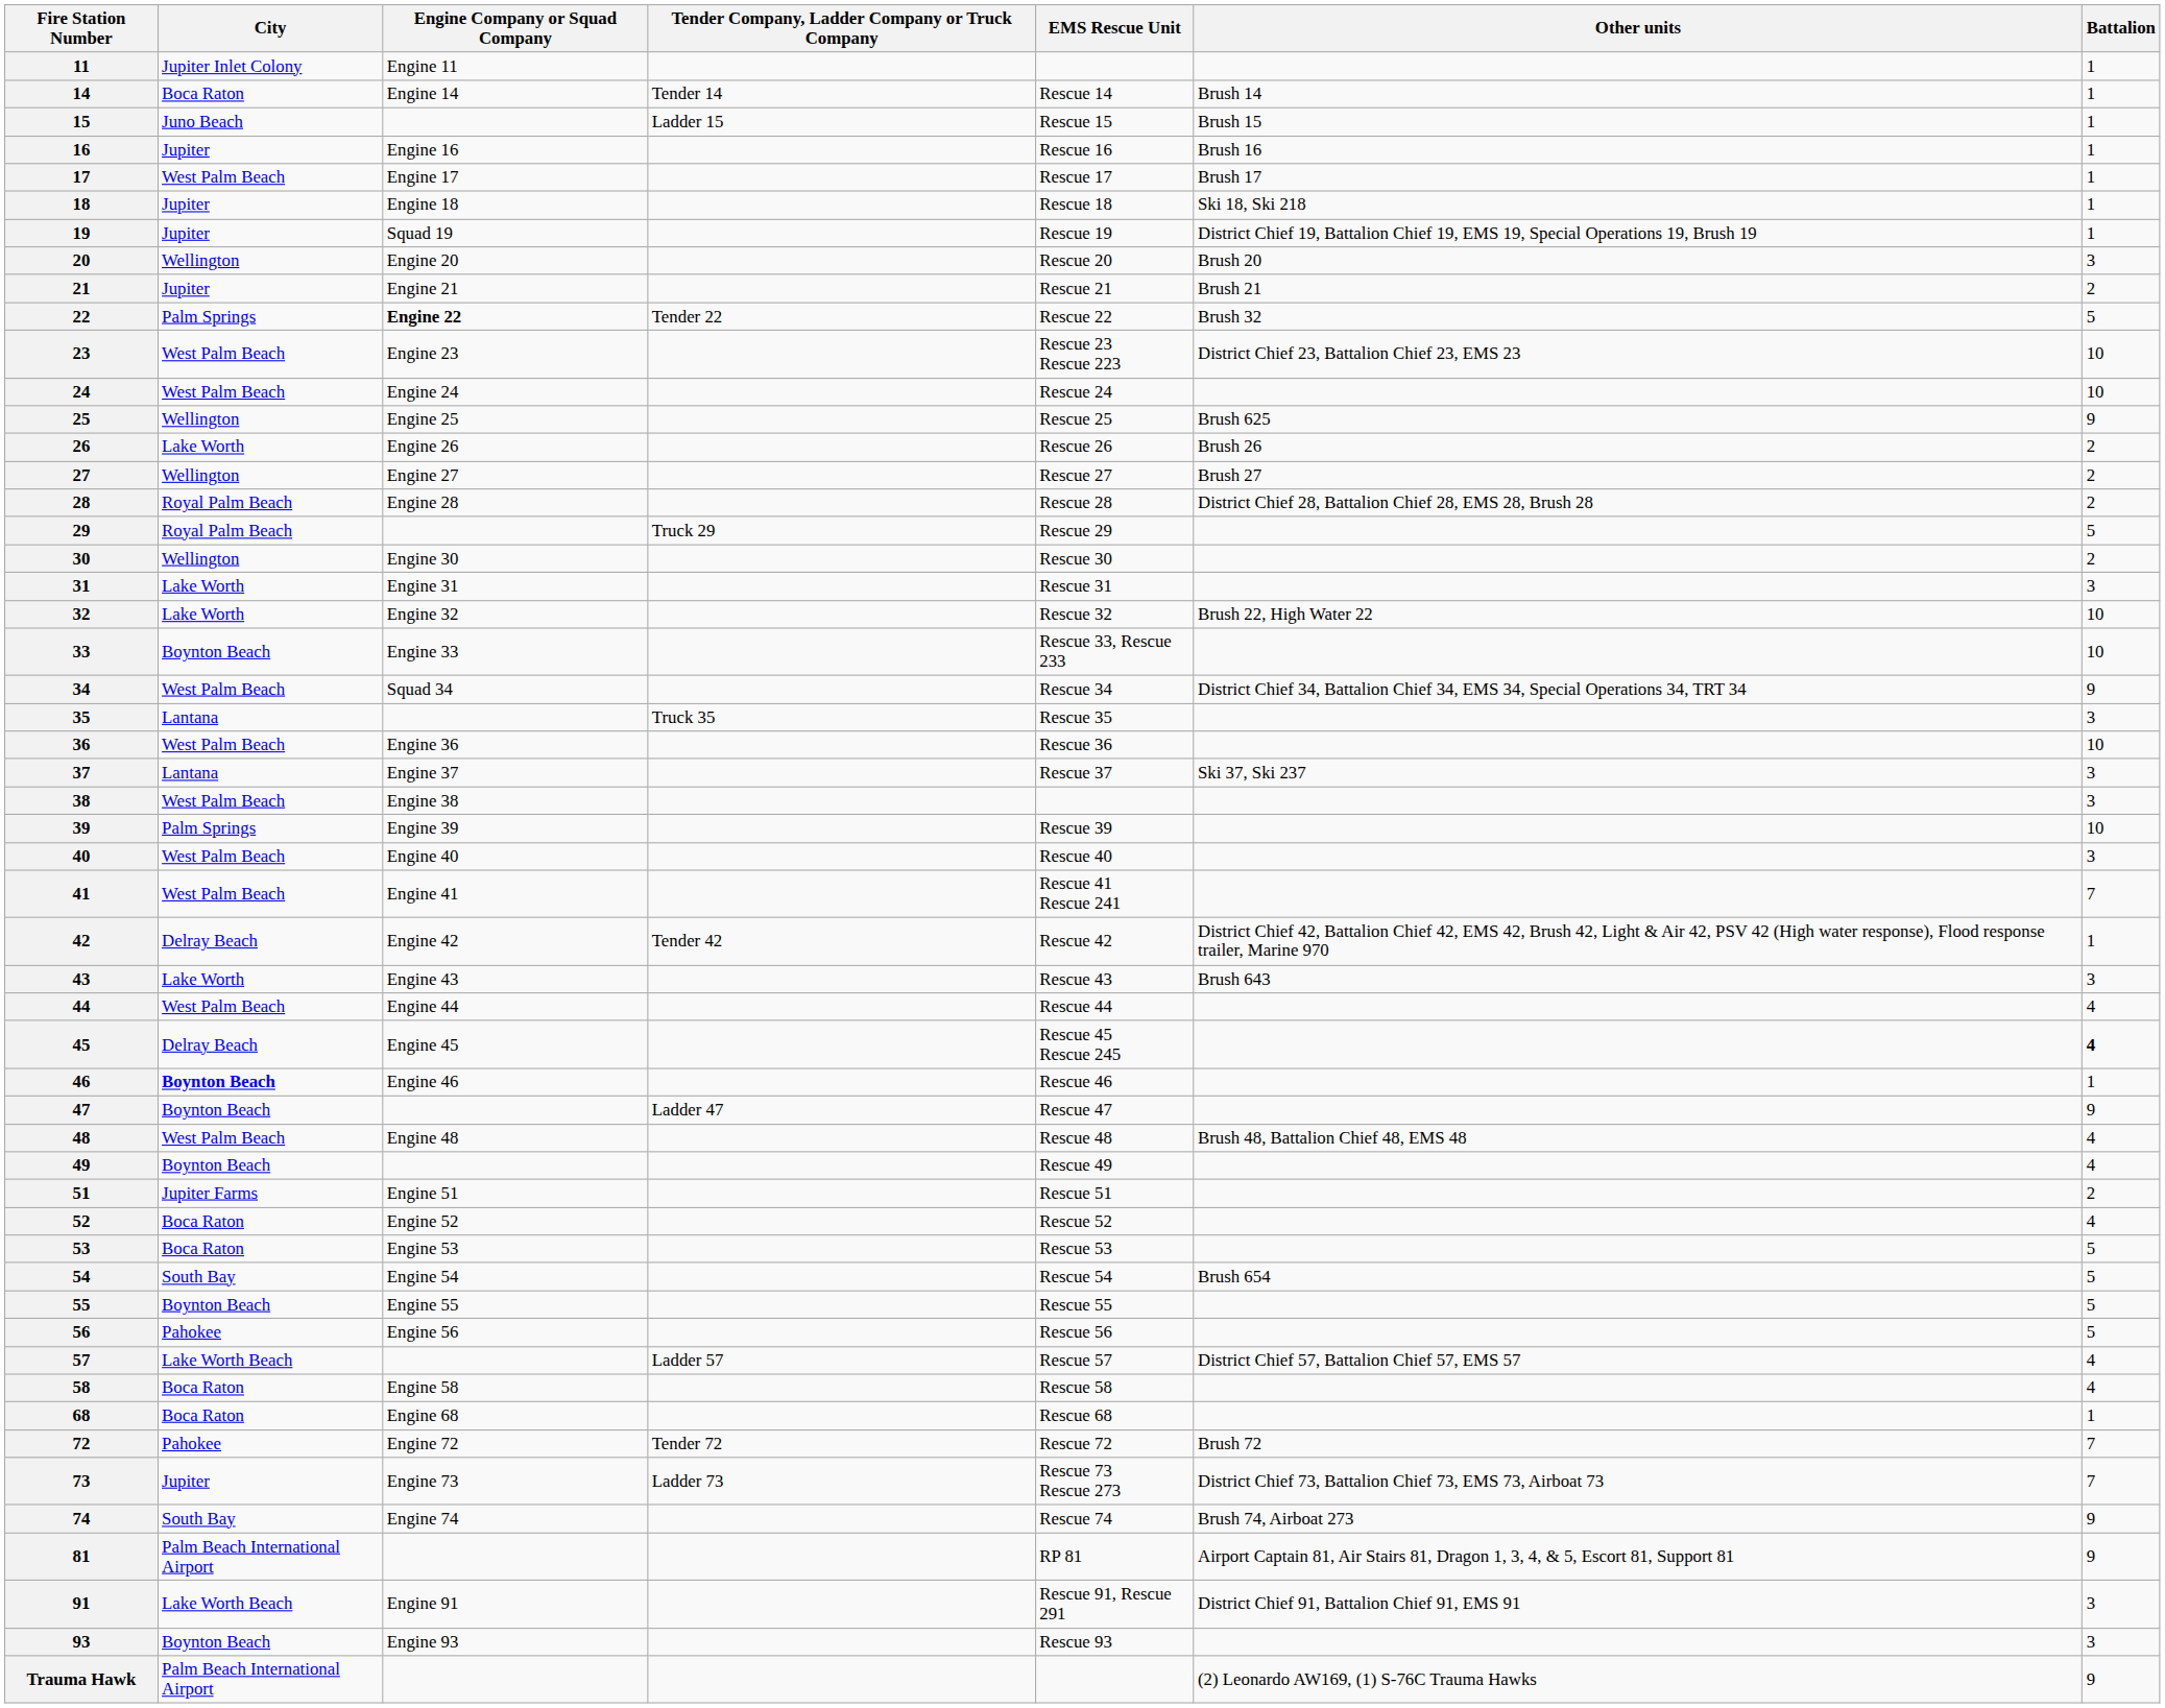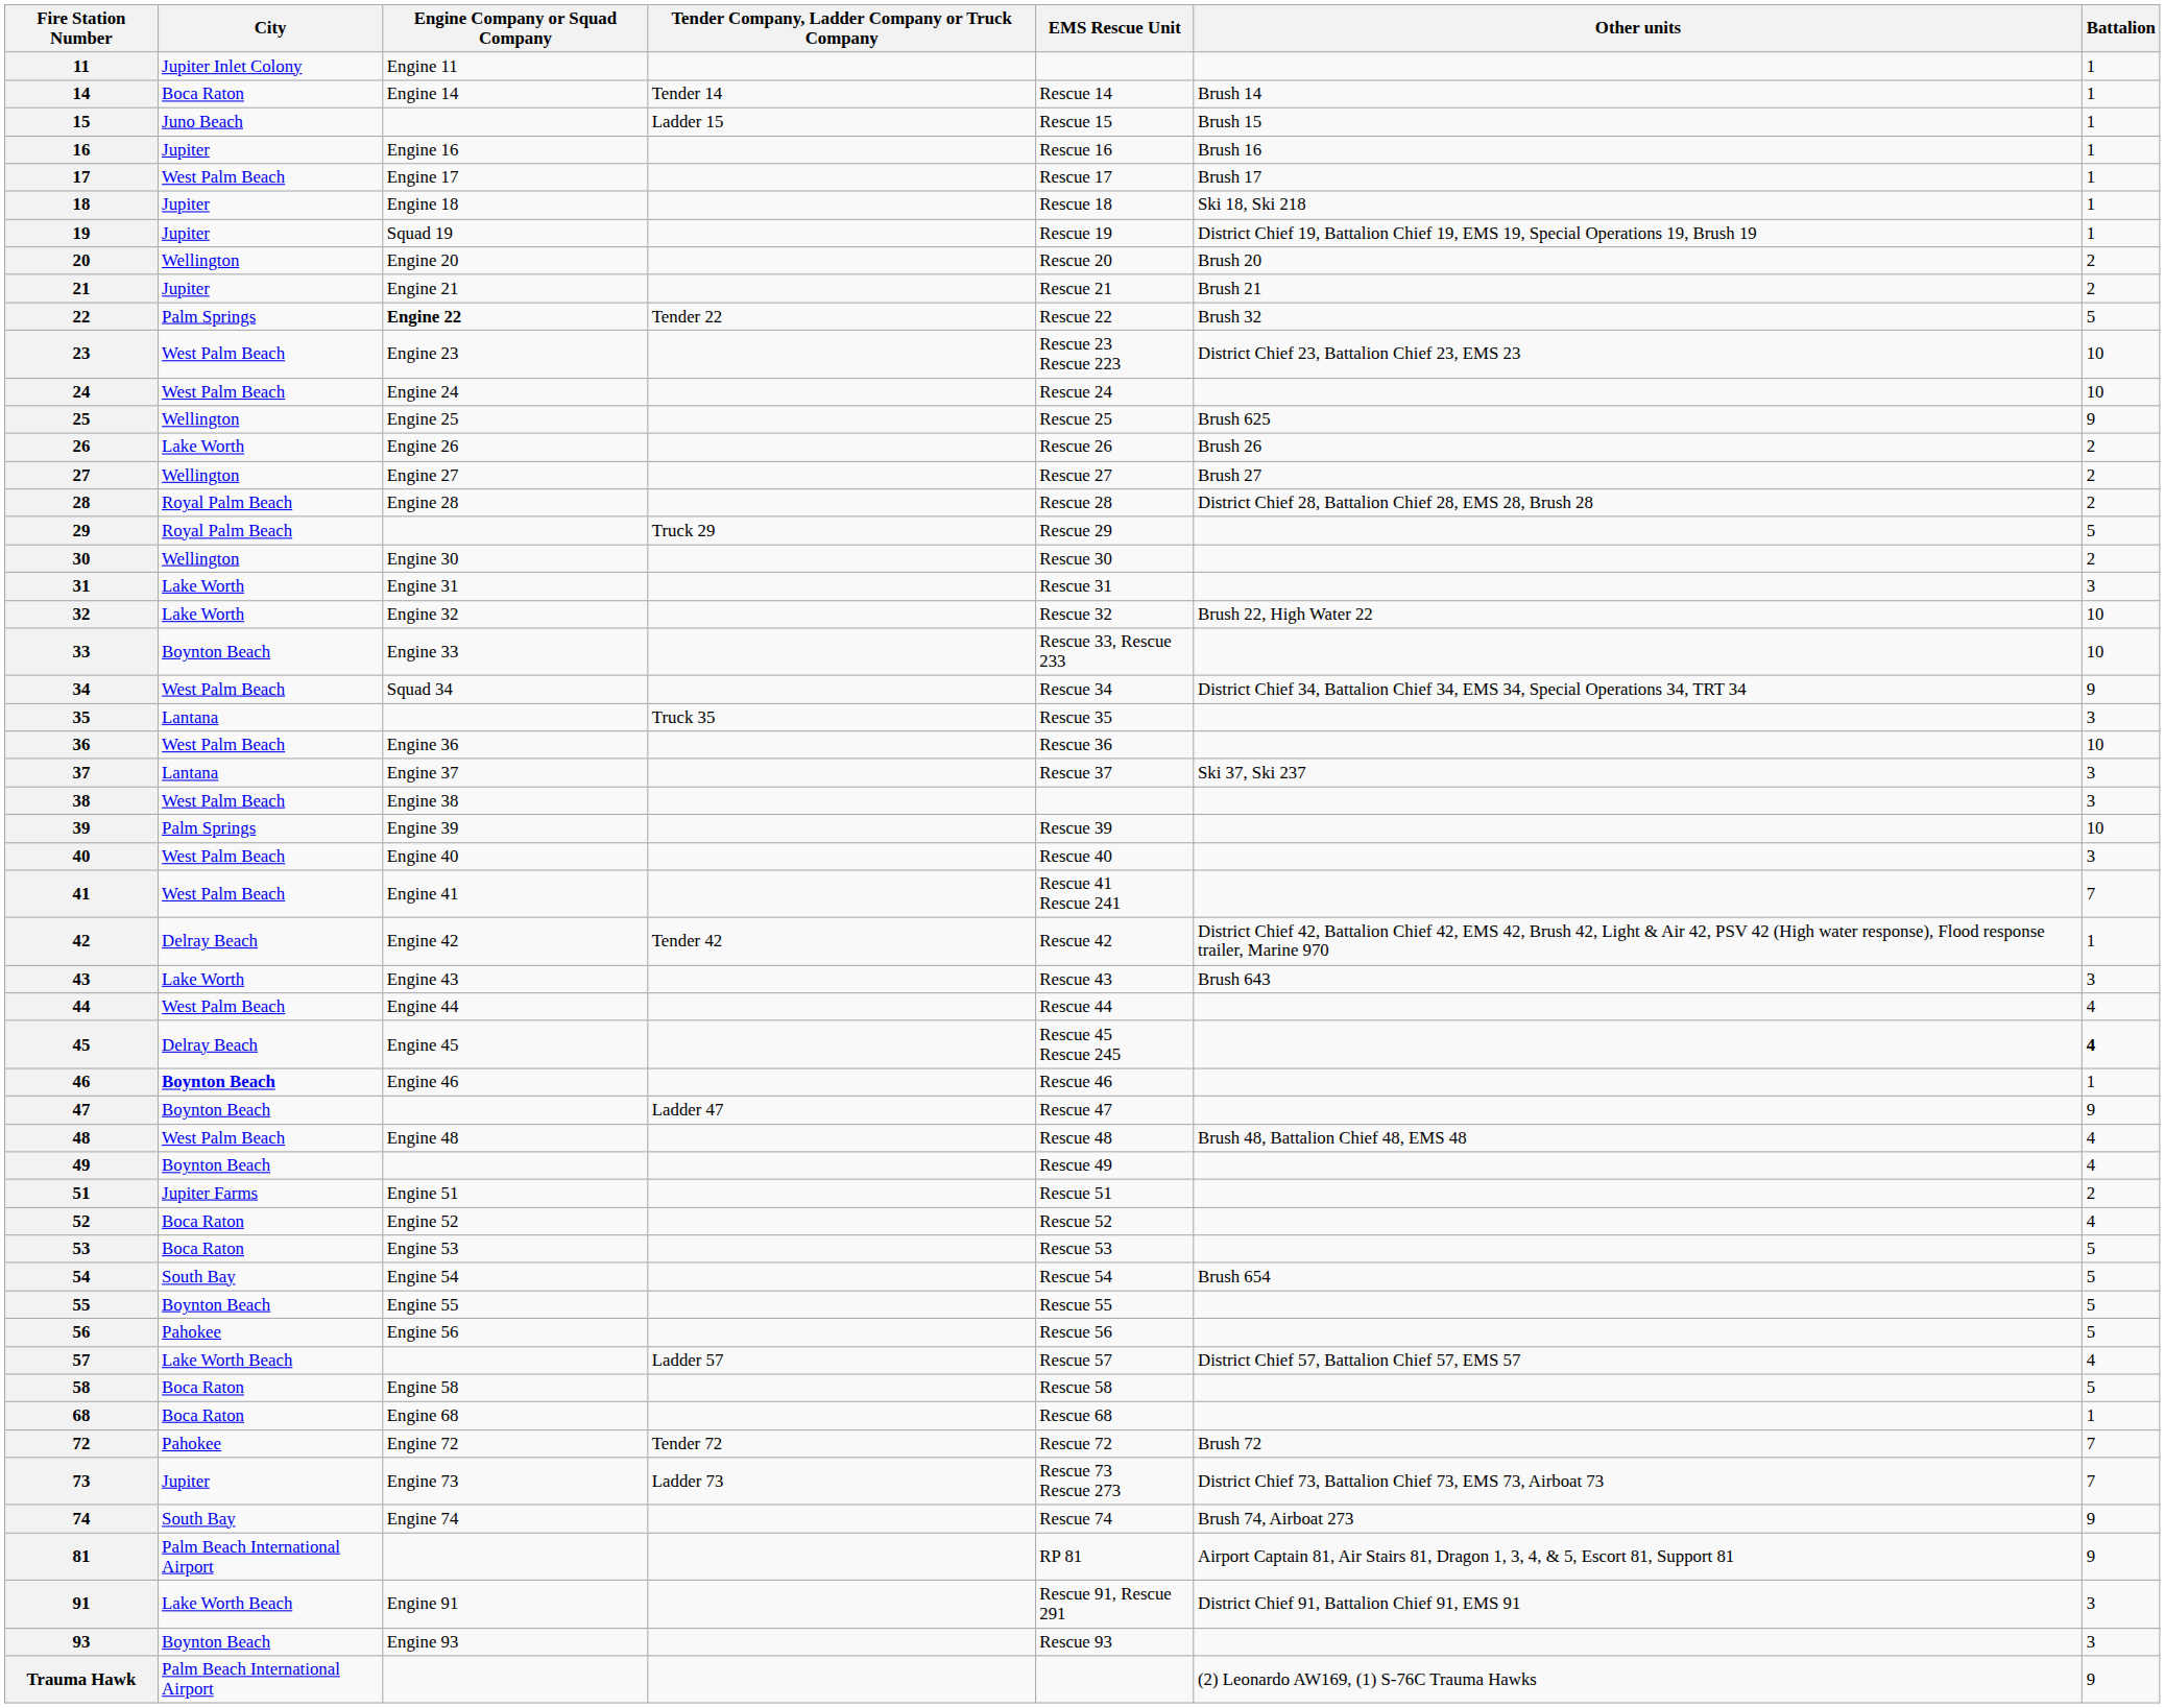 <table class="wikitable">
 <tr>
 <th>Fire Station Number</th>
 <th>City</th>
 <th>Engine Company or Squad Company</th>
 <th>Tender Company, Ladder Company or Truck Company</th>
 <th>EMS Rescue Unit</th>
 <th>Other units</th>
 <th>Battalion</th>
 </tr>
 <tr>
 <th>11</th>
 <td><a href='#'>Jupiter Inlet Colony</a></td>
 <td>Engine 11</td>
 <td></td>
 <td></td>
 <td></td>
 <td>1</td>
 </tr>
 <tr>
 <th>14</th>
 <td><a href='#'>Boca Raton</a></td>
 <td>Engine 14</td>
 <td>Tender 14</td>
 <td>Rescue 14</td>
 <td>Brush 14</td>
 <td>1</td>
 </tr>
 <tr>
 <th>15</th>
 <td><a href='#'>Juno Beach</a></td>
 <td></td>
 <td>Ladder 15</td>
 <td>Rescue 15</td>
 <td>Brush 15</td>
 <td>1</td>
 </tr>
 <tr>
 <th>16</th>
 <td><a href='#'>Jupiter</a></td>
 <td>Engine 16</td>
 <td></td>
 <td>Rescue 16</td>
 <td>Brush 16</td>
 <td>1</td>
 </tr>
 <tr>
 <th>17</th>
 <td><a href='#'>West Palm Beach</a></td>
 <td>Engine 17</td>
 <td></td>
 <td>Rescue 17</td>
 <td>Brush 17</td>
 <td>1</td>
 </tr>
 <tr>
 <th>18</th>
 <td><a href='#'>Jupiter</a></td>
 <td>Engine 18</td>
 <td></td>
 <td>Rescue 18</td>
 <td>Ski 18, Ski 218</td>
 <td>1</td>
 </tr>
 <tr>
 <th>19</th>
 <td><a href='#'>Jupiter</a></td>
 <td>Squad 19</td>
 <td></td>
 <td>Rescue 19</td>
 <td>District Chief 19, Battalion Chief 19, EMS 19, Special Operations 19, Brush 19</td>
 <td>1</td>
 </tr>
 <tr>
 <th>20</th>
 <td><a href='#'>Wellington</a></td>
 <td>Engine 20</td>
 <td></td>
 <td>Rescue 20</td>
 <td>Brush 20</td>
-<td>3</td>
+<td>2</td>
 </tr>
 <tr>
 <th>21</th>
 <td><a href='#'>Jupiter</a></td>
 <td>Engine 21</td>
 <td></td>
 <td>Rescue 21</td>
 <td>Brush 21</td>
 <td>2</td>
 </tr>
 <tr>
 <th>22</th>
 <td><a href='#'>Palm Springs</a></td>
 <td><strong>Engine 22</strong></td>
 <td>Tender 22</td>
 <td>Rescue 22</td>
 <td>Brush 32</td>
 <td>5</td>
 </tr>
 <tr>
 <th>23</th>
 <td><a href='#'>West Palm Beach</a></td>
 <td>Engine 23</td>
 <td></td>
 <td>Rescue 23<br>Rescue 223</td>
 <td>District Chief 23, Battalion Chief 23, EMS 23</td>
 <td>10</td>
 </tr>
 <tr>
 <th>24</th>
 <td><a href='#'>West Palm Beach</a></td>
 <td>Engine 24</td>
 <td></td>
 <td>Rescue 24</td>
 <td></td>
 <td>10</td>
 </tr>
 <tr>
 <th>25</th>
 <td><a href='#'>Wellington</a></td>
 <td>Engine 25</td>
 <td></td>
 <td>Rescue 25</td>
 <td>Brush 625</td>
 <td>9</td>
 </tr>
 <tr>
 <th>26</th>
 <td><a href='#'>Lake Worth</a></td>
 <td>Engine 26</td>
 <td></td>
 <td>Rescue 26</td>
 <td>Brush 26</td>
 <td>2</td>
 </tr>
 <tr>
 <th>27</th>
 <td><a href='#'>Wellington</a></td>
 <td>Engine 27</td>
 <td></td>
 <td>Rescue 27</td>
 <td>Brush 27</td>
 <td>2</td>
 </tr>
 <tr>
 <th>28</th>
 <td><a href='#'>Royal Palm Beach</a></td>
 <td>Engine 28</td>
 <td></td>
 <td>Rescue 28</td>
 <td>District Chief 28, Battalion Chief 28, EMS 28, Brush 28</td>
 <td>2</td>
 </tr>
 <tr>
 <th>29</th>
 <td><a href='#'>Royal Palm Beach</a></td>
 <td></td>
 <td>Truck 29</td>
 <td>Rescue 29</td>
 <td></td>
 <td>5</td>
 </tr>
 <tr>
 <th>30</th>
 <td><a href='#'>Wellington</a></td>
 <td>Engine 30</td>
 <td></td>
 <td>Rescue 30</td>
 <td></td>
 <td>2</td>
 </tr>
 <tr>
 <th>31</th>
 <td><a href='#'>Lake Worth</a></td>
 <td>Engine 31</td>
 <td></td>
 <td>Rescue 31</td>
 <td></td>
 <td>3</td>
 </tr>
 <tr>
 <th>32</th>
 <td><a href='#'>Lake Worth</a></td>
 <td>Engine 32</td>
 <td></td>
 <td>Rescue 32</td>
 <td>Brush 22, High Water 22</td>
 <td>10</td>
 </tr>
 <tr>
 <th>33</th>
 <td><a href='#'>Boynton Beach</a></td>
 <td>Engine 33</td>
 <td></td>
 <td>Rescue 33, Rescue 233</td>
 <td></td>
 <td>10</td>
 </tr>
 <tr>
 <th>34</th>
 <td><a href='#'>West Palm Beach</a></td>
 <td>Squad 34</td>
 <td></td>
 <td>Rescue 34</td>
 <td>District Chief 34, Battalion Chief 34, EMS 34, Special Operations 34, TRT 34</td>
 <td>9</td>
 </tr>
 <tr>
 <th>35</th>
 <td><a href='#'>Lantana</a></td>
 <td></td>
 <td>Truck 35</td>
 <td>Rescue 35</td>
 <td></td>
 <td>3</td>
 </tr>
 <tr>
 <th>36</th>
 <td><a href='#'>West Palm Beach</a></td>
 <td>Engine 36</td>
 <td></td>
 <td>Rescue 36</td>
 <td></td>
 <td>10</td>
 </tr>
 <tr>
 <th>37</th>
 <td><a href='#'>Lantana</a></td>
 <td>Engine 37</td>
 <td></td>
 <td>Rescue 37</td>
 <td>Ski 37, Ski 237</td>
 <td>3</td>
 </tr>
 <tr>
 <th>38</th>
 <td><a href='#'>West Palm Beach</a></td>
 <td>Engine 38</td>
 <td></td>
 <td></td>
 <td></td>
 <td>3</td>
 </tr>
 <tr>
 <th>39</th>
 <td><a href='#'>Palm Springs</a></td>
 <td>Engine 39</td>
 <td></td>
 <td>Rescue 39</td>
 <td></td>
 <td>10</td>
 </tr>
 <tr>
 <th>40</th>
 <td><a href='#'>West Palm Beach</a></td>
 <td>Engine 40</td>
 <td></td>
 <td>Rescue 40</td>
 <td></td>
 <td>3</td>
 </tr>
 <tr>
 <th>41</th>
 <td><a href='#'>West Palm Beach</a></td>
 <td>Engine 41</td>
 <td></td>
 <td>Rescue 41<br>Rescue 241</td>
 <td></td>
 <td>7</td>
 </tr>
 <tr>
 <th>42</th>
 <td><a href='#'>Delray Beach</a></td>
 <td>Engine 42</td>
 <td>Tender 42</td>
 <td>Rescue 42</td>
 <td>District Chief 42, Battalion Chief 42, EMS 42, Brush 42, Light & Air 42, PSV 42 (High water response), Flood response trailer, Marine 970</td>
 <td>1</td>
 </tr>
 <tr>
 <th>43</th>
 <td><a href='#'>Lake Worth</a></td>
 <td>Engine 43</td>
 <td></td>
 <td>Rescue 43</td>
 <td>Brush 643</td>
 <td>3</td>
 </tr>
 <tr>
 <th>44</th>
 <td><a href='#'>West Palm Beach</a></td>
 <td>Engine 44</td>
 <td></td>
 <td>Rescue 44</td>
 <td></td>
 <td>4</td>
 </tr>
 <tr>
 <th>45</th>
 <td><a href='#'>Delray Beach</a></td>
 <td>Engine 45</td>
 <td></td>
 <td>Rescue 45<br>Rescue 245</td>
 <td></td>
 <td><strong>4</strong></td>
 </tr>
 <tr>
 <th>46</th>
 <td><strong><a href='#'>Boynton Beach</a></strong></td>
 <td>Engine 46</td>
 <td></td>
 <td>Rescue 46</td>
 <td></td>
 <td>1</td>
 </tr>
 <tr>
 <th>47</th>
 <td><a href='#'>Boynton Beach</a></td>
 <td></td>
 <td>Ladder 47</td>
 <td>Rescue 47</td>
 <td></td>
 <td>9</td>
 </tr>
 <tr>
 <th>48</th>
 <td><a href='#'>West Palm Beach</a></td>
 <td>Engine 48</td>
 <td></td>
 <td>Rescue 48</td>
 <td>Brush 48, Battalion Chief 48, EMS 48</td>
 <td>4</td>
 </tr>
 <tr>
 <th>49</th>
 <td><a href='#'>Boynton Beach</a></td>
 <td></td>
 <td></td>
 <td>Rescue 49</td>
 <td></td>
 <td>4</td>
 </tr>
 <tr>
 <th>51</th>
 <td><a href='#'>Jupiter Farms</a></td>
 <td>Engine 51</td>
 <td></td>
 <td>Rescue 51</td>
 <td></td>
 <td>2</td>
 </tr>
 <tr>
 <th>52</th>
 <td><a href='#'>Boca Raton</a></td>
 <td>Engine 52</td>
 <td></td>
 <td>Rescue 52</td>
 <td></td>
 <td>4</td>
 </tr>
 <tr>
 <th>53</th>
 <td><a href='#'>Boca Raton</a></td>
 <td>Engine 53</td>
 <td></td>
 <td>Rescue 53</td>
 <td></td>
 <td>5</td>
 </tr>
 <tr>
 <th>54</th>
 <td><a href='#'>South Bay</a></td>
 <td>Engine 54</td>
 <td></td>
 <td>Rescue 54</td>
 <td>Brush 654</td>
 <td>5</td>
 </tr>
 <tr>
 <th>55</th>
 <td><a href='#'>Boynton Beach</a></td>
 <td>Engine 55</td>
 <td></td>
 <td>Rescue 55</td>
 <td></td>
 <td>5</td>
 </tr>
 <tr>
 <th>56</th>
 <td><a href='#'>Pahokee</a></td>
 <td>Engine 56</td>
 <td></td>
 <td>Rescue 56</td>
 <td></td>
 <td>5</td>
 </tr>
 <tr>
 <th>57</th>
 <td><a href='#'>Lake Worth Beach</a></td>
 <td></td>
 <td>Ladder 57</td>
 <td>Rescue 57</td>
 <td>District Chief 57, Battalion Chief 57, EMS 57</td>
 <td>4</td>
 </tr>
 <tr>
 <th>58</th>
 <td><a href='#'>Boca Raton</a></td>
 <td>Engine 58</td>
 <td></td>
 <td>Rescue 58</td>
 <td></td>
-<td>4</td>
+<td>5</td>
 </tr>
 <tr>
 <th>68</th>
 <td><a href='#'>Boca Raton</a></td>
 <td>Engine 68</td>
 <td></td>
 <td>Rescue 68</td>
 <td></td>
 <td>1</td>
 </tr>
 <tr>
 <th>72</th>
 <td><a href='#'>Pahokee</a></td>
 <td>Engine 72</td>
 <td>Tender 72</td>
 <td>Rescue 72</td>
 <td>Brush 72</td>
 <td>7</td>
 </tr>
 <tr>
 <th>73</th>
 <td><a href='#'>Jupiter</a></td>
 <td>Engine 73</td>
 <td>Ladder 73</td>
 <td>Rescue 73<br>Rescue 273</td>
 <td>District Chief 73, Battalion Chief 73, EMS 73, Airboat 73</td>
 <td>7</td>
 </tr>
 <tr>
 <th>74</th>
 <td><a href='#'>South Bay</a></td>
 <td>Engine 74</td>
 <td></td>
 <td>Rescue 74</td>
 <td>Brush 74, Airboat 273</td>
 <td>9</td>
 </tr>
 <tr>
 <th>81</th>
 <td><a href='#'>Palm Beach International Airport</a></td>
 <td></td>
 <td></td>
 <td>RP 81</td>
 <td>Airport Captain 81, Air Stairs 81, Dragon 1, 3, 4, & 5, Escort 81, Support 81</td>
 <td>9</td>
 </tr>
 <tr>
 <th>91</th>
 <td><a href='#'>Lake Worth Beach</a></td>
 <td>Engine 91</td>
 <td></td>
 <td>Rescue 91, Rescue 291</td>
 <td>District Chief 91, Battalion Chief 91, EMS 91</td>
 <td>3</td>
 </tr>
 <tr>
 <th>93</th>
 <td><a href='#'>Boynton Beach</a></td>
 <td>Engine 93</td>
 <td></td>
 <td>Rescue 93</td>
 <td></td>
 <td>3</td>
 </tr>
 <tr>
 <th>Trauma Hawk</th>
 <td><a href='#'>Palm Beach International Airport</a></td>
 <td></td>
 <td></td>
 <td></td>
 <td>(2) Leonardo AW169, (1) S-76C Trauma Hawks</td>
 <td>9</td>
 </tr>
 </table>
